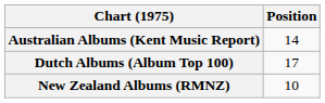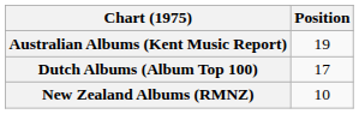 <table class="wikitable sortable plainrowheaders" style="text-align:center">
 <tr>
 <th scope="col">Chart (1975)</th>
 <th scope="col">Position</th>
 </tr>
 <tr>
 <th scope="row">Australian Albums (Kent Music Report)</th>
-<td>14</td>
+<td>19</td>
 </tr>
 <tr>
 <th scope="row">Dutch Albums (Album Top 100)</th>
 <td>17</td>
 </tr>
 <tr>
 <th scope="row">New Zealand Albums (RMNZ)</th>
 <td>10</td>
 </tr>
 </table>
